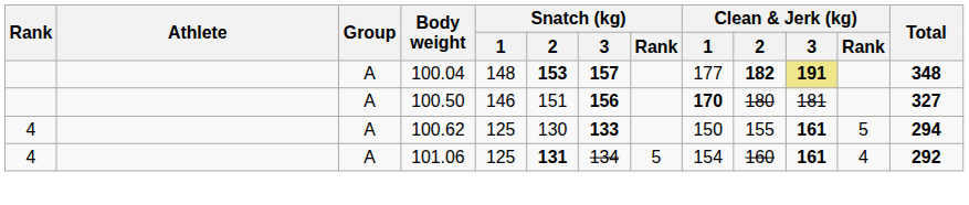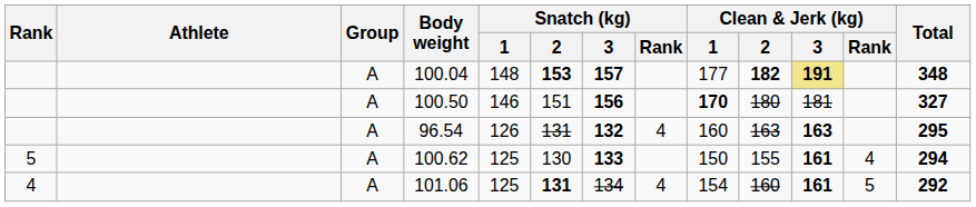 <table class = "wikitable" style="text-align:center;">
 <tr>
 <th rowspan=2 width=40>Rank</th>
 <th rowspan=2 width=250>Athlete</th>
 <th rowspan=2 width=50>Group</th>
 <th rowspan=2 width=60>Body weight</th>
 <th colspan=4>Snatch (kg)</th>
 <th colspan=4>Clean & Jerk (kg)</th>
 <th rowspan=2 width=60>Total</th>
 </tr>
 <tr>
 <th width=40>1</th>
 <th width=40>2</th>
 <th width=40>3</th>
 <th width=40>Rank</th>
 <th width=40>1</th>
 <th width=40>2</th>
 <th width=40>3</th>
 <th width=40>Rank</th>
 </tr>
 <tr>
 <td></td>
 <td align=left></td>
 <td>A</td>
 <td>100.04</td>
 <td>148</td>
 <td><strong>153</strong></td>
 <td><strong>157</strong></td>
 <td></td>
 <td>177</td>
 <td><strong>182</strong></td>
 <td style="background: khaki;"><strong>191</strong></td>
 <td></td>
 <td><strong>348</strong></td>
 </tr>
 <tr>
 <td></td>
 <td align=left></td>
 <td>A</td>
 <td>100.50</td>
 <td>146</td>
 <td>151</td>
 <td><strong>156</strong></td>
 <td></td>
 <td><strong>170</strong></td>
 <td><s>180</s></td>
 <td><s>181</s></td>
 <td></td>
 <td><strong>327</strong></td>
 </tr>
 <tr>
+<td></td>
+<td align=left></td>
+<td>A</td>
+<td>96.54</td>
+<td>126</td>
+<td><s>131</s></td>
+<td><strong>132</strong></td>
 <td>4</td>
+<td>160</td>
+<td><s>163</s></td>
+<td><strong>163</strong></td>
+<td></td>
+<td><strong>295</strong></td>
+</tr>
+<tr>
+<td>5</td>
 <td align=left></td>
 <td>A</td>
 <td>100.62</td>
 <td>125</td>
 <td>130</td>
 <td><strong>133</strong></td>
 <td></td>
 <td>150</td>
 <td>155</td>
 <td><strong>161</strong></td>
-<td>5</td>
+<td>4</td>
 <td><strong>294</strong></td>
 </tr>
 <tr>
 <td>4</td>
 <td align=left></td>
 <td>A</td>
 <td>101.06</td>
 <td>125</td>
 <td><strong>131</strong></td>
 <td><s>134</s></td>
-<td>5</td>
+<td>4</td>
 <td>154</td>
 <td><s>160</s></td>
 <td><strong>161</strong></td>
-<td>4</td>
+<td>5</td>
 <td><strong>292</strong></td>
 </tr>
 </table>
